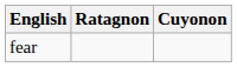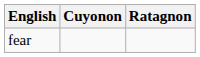 <table class="wikitable">
 <tr>
 <th>English</th>
+<th>Cuyonon</th>
 <th>Ratagnon</th>
-<th>Cuyonon</th>
 </tr>
 <tr>
 <td>fear</td>
 <td></td>
 <td></td>
 </tr>
 </table>
